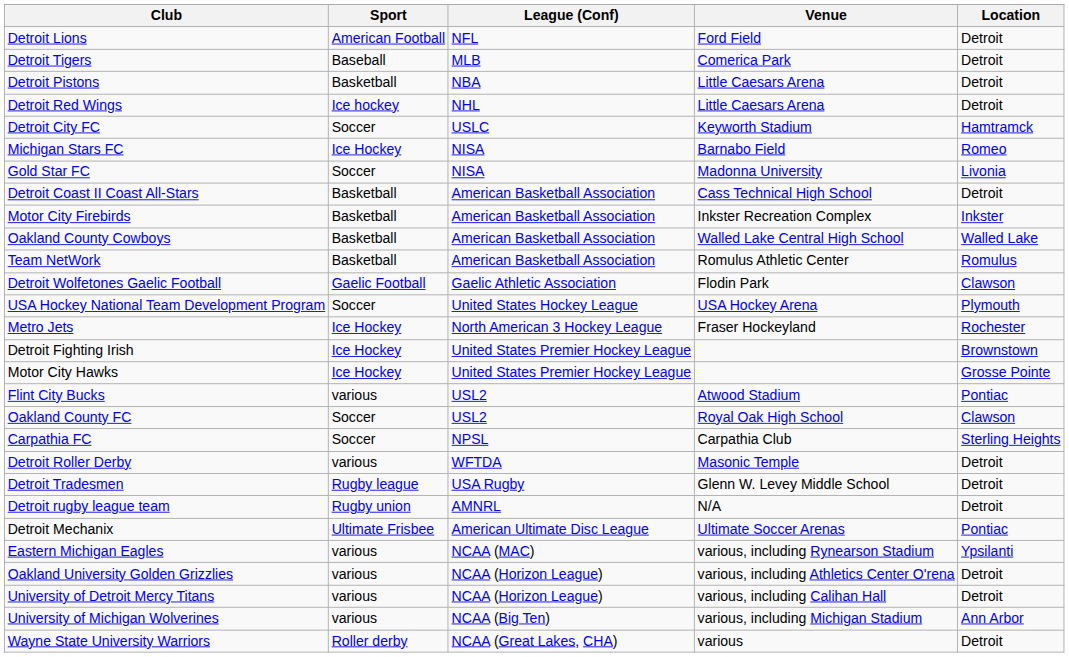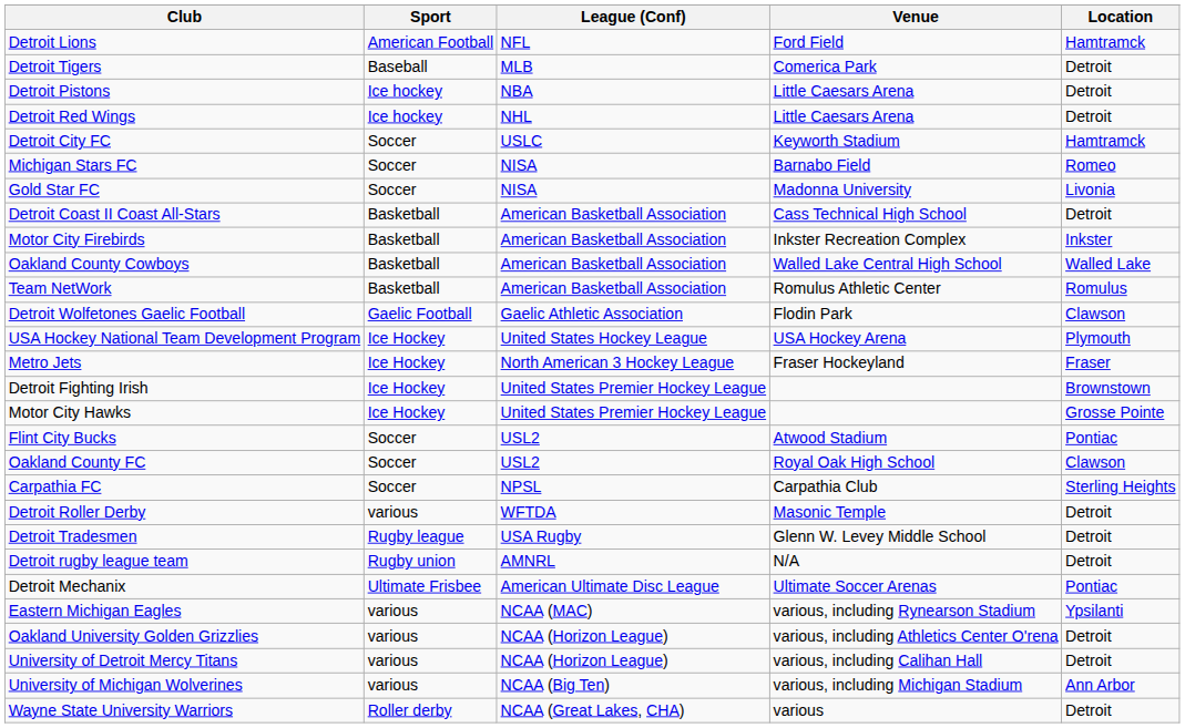 <table class="wikitable">
 <tr>
 </tr>
 <tr>
 <th style="background:light gray; color:black">Club</th>
 <th style="background:light gray; color:black">Sport</th>
 <th style="background:light gray; color:black">League (Conf)</th>
 <th style="background:light gray; color:black">Venue</th>
 <th style="background:light gray; color:black">Location</th>
 </tr>
 <tr>
 <td><a href='#'>Detroit Lions</a></td>
 <td><a href='#'>American Football</a></td>
 <td><a href='#'>NFL</a></td>
 <td><a href='#'>Ford Field</a></td>
-<td>Detroit</td>
+<td><a href='#'>Hamtramck</a></td>
 </tr>
 <tr>
 <td><a href='#'>Detroit Tigers</a></td>
 <td>Baseball</td>
 <td><a href='#'>MLB</a></td>
 <td><a href='#'>Comerica Park</a></td>
 <td>Detroit</td>
 </tr>
 <tr>
 <td><a href='#'>Detroit Pistons</a></td>
-<td>Basketball</td>
+<td><a href='#'>Ice hockey</a></td>
 <td><a href='#'>NBA</a></td>
 <td><a href='#'>Little Caesars Arena</a></td>
 <td>Detroit</td>
 </tr>
 <tr>
 <td><a href='#'>Detroit Red Wings</a></td>
 <td><a href='#'>Ice hockey</a></td>
 <td><a href='#'>NHL</a></td>
 <td><a href='#'>Little Caesars Arena</a></td>
 <td>Detroit</td>
 </tr>
 <tr>
 <td><a href='#'>Detroit City FC</a></td>
 <td>Soccer</td>
 <td><a href='#'>USLC</a></td>
 <td><a href='#'>Keyworth Stadium</a></td>
 <td><a href='#'>Hamtramck</a></td>
 </tr>
 <tr>
 <td><a href='#'>Michigan Stars FC</a></td>
-<td><a href='#'>Ice Hockey</a></td>
+<td>Soccer</td>
 <td><a href='#'>NISA</a></td>
 <td><a href='#'>Barnabo Field</a></td>
 <td><a href='#'>Romeo</a></td>
 </tr>
 <tr>
 <td><a href='#'>Gold Star FC</a></td>
 <td>Soccer</td>
 <td><a href='#'>NISA</a></td>
 <td><a href='#'>Madonna University</a></td>
 <td><a href='#'>Livonia</a></td>
 </tr>
 <tr>
 <td><a href='#'>Detroit Coast II Coast All-Stars</a></td>
 <td>Basketball</td>
 <td><a href='#'>American Basketball Association</a></td>
 <td><a href='#'>Cass Technical High School</a></td>
 <td>Detroit</td>
 </tr>
 <tr>
 <td><a href='#'>Motor City Firebirds</a></td>
 <td>Basketball</td>
 <td><a href='#'>American Basketball Association</a></td>
 <td>Inkster Recreation Complex</td>
 <td><a href='#'>Inkster</a></td>
 </tr>
 <tr>
 <td><a href='#'>Oakland County Cowboys</a></td>
 <td>Basketball</td>
 <td><a href='#'>American Basketball Association</a></td>
 <td><a href='#'>Walled Lake Central High School</a></td>
 <td><a href='#'>Walled Lake</a></td>
 </tr>
 <tr>
 <td><a href='#'>Team NetWork</a></td>
 <td>Basketball</td>
 <td><a href='#'>American Basketball Association</a></td>
 <td>Romulus Athletic Center</td>
 <td><a href='#'>Romulus</a></td>
 </tr>
 <tr>
 <td><a href='#'>Detroit Wolfetones Gaelic Football</a></td>
 <td><a href='#'>Gaelic Football</a></td>
 <td><a href='#'>Gaelic Athletic Association</a></td>
 <td>Flodin Park</td>
 <td><a href='#'>Clawson</a></td>
 </tr>
 <tr>
 <td><a href='#'>USA Hockey National Team Development Program</a></td>
-<td>Soccer</td>
+<td><a href='#'>Ice Hockey</a></td>
 <td><a href='#'>United States Hockey League</a></td>
 <td><a href='#'>USA Hockey Arena</a></td>
 <td><a href='#'>Plymouth</a></td>
 </tr>
 <tr>
 <td><a href='#'>Metro Jets</a></td>
 <td><a href='#'>Ice Hockey</a></td>
 <td><a href='#'>North American 3 Hockey League</a></td>
 <td>Fraser Hockeyland</td>
-<td><a href='#'>Rochester</a></td>
+<td><a href='#'>Fraser</a></td>
 </tr>
 <tr>
 <td>Detroit Fighting Irish</td>
 <td><a href='#'>Ice Hockey</a></td>
 <td><a href='#'>United States Premier Hockey League</a></td>
 <td></td>
 <td><a href='#'>Brownstown</a></td>
 </tr>
 <tr>
 <td>Motor City Hawks</td>
 <td><a href='#'>Ice Hockey</a></td>
 <td><a href='#'>United States Premier Hockey League</a></td>
 <td></td>
 <td><a href='#'>Grosse Pointe</a></td>
 </tr>
 <tr>
 <td><a href='#'>Flint City Bucks</a></td>
-<td>various</td>
+<td>Soccer</td>
 <td><a href='#'>USL2</a></td>
 <td><a href='#'>Atwood Stadium</a></td>
 <td><a href='#'>Pontiac</a></td>
 </tr>
 <tr>
 <td><a href='#'>Oakland County FC</a></td>
 <td>Soccer</td>
 <td><a href='#'>USL2</a></td>
 <td><a href='#'>Royal Oak High School</a></td>
 <td><a href='#'>Clawson</a></td>
 </tr>
 <tr>
 <td><a href='#'>Carpathia FC</a></td>
 <td>Soccer</td>
 <td><a href='#'>NPSL</a></td>
 <td>Carpathia Club</td>
 <td><a href='#'>Sterling Heights</a></td>
 </tr>
 <tr>
 <td><a href='#'>Detroit Roller Derby</a></td>
 <td>various</td>
 <td><a href='#'>WFTDA</a></td>
 <td><a href='#'>Masonic Temple</a></td>
 <td>Detroit</td>
 </tr>
 <tr>
 <td><a href='#'>Detroit Tradesmen</a></td>
 <td><a href='#'>Rugby league</a></td>
 <td><a href='#'>USA Rugby</a></td>
 <td>Glenn W. Levey Middle School</td>
 <td>Detroit</td>
 </tr>
 <tr>
 <td><a href='#'>Detroit rugby league team</a></td>
 <td><a href='#'>Rugby union</a></td>
 <td><a href='#'>AMNRL</a></td>
 <td>N/A</td>
 <td>Detroit</td>
 </tr>
 <tr>
 <td>Detroit Mechanix</td>
 <td><a href='#'>Ultimate Frisbee</a></td>
 <td><a href='#'>American Ultimate Disc League</a></td>
 <td><a href='#'>Ultimate Soccer Arenas</a></td>
 <td><a href='#'>Pontiac</a></td>
 </tr>
 <tr>
 <td><a href='#'>Eastern Michigan Eagles</a></td>
 <td>various</td>
 <td><a href='#'>NCAA</a> (<a href='#'>MAC</a>)</td>
 <td>various, including <a href='#'>Rynearson Stadium</a></td>
 <td><a href='#'>Ypsilanti</a></td>
 </tr>
 <tr>
 <td><a href='#'>Oakland University Golden Grizzlies</a></td>
 <td>various</td>
 <td><a href='#'>NCAA</a> (<a href='#'>Horizon League</a>)</td>
 <td>various, including <a href='#'>Athletics Center O'rena</a></td>
 <td>Detroit</td>
 </tr>
 <tr>
 <td><a href='#'>University of Detroit Mercy Titans</a></td>
 <td>various</td>
 <td><a href='#'>NCAA</a> (<a href='#'>Horizon League</a>)</td>
 <td>various, including <a href='#'>Calihan Hall</a></td>
 <td>Detroit</td>
 </tr>
 <tr>
 <td><a href='#'>University of Michigan Wolverines</a></td>
 <td>various</td>
 <td><a href='#'>NCAA</a> (<a href='#'>Big Ten</a>)</td>
 <td>various, including <a href='#'>Michigan Stadium</a></td>
 <td><a href='#'>Ann Arbor</a></td>
 </tr>
 <tr>
 <td><a href='#'>Wayne State University Warriors</a></td>
 <td><a href='#'>Roller derby</a></td>
 <td><a href='#'>NCAA</a> (<a href='#'>Great Lakes</a>, <a href='#'>CHA</a>)</td>
 <td>various</td>
 <td>Detroit</td>
 </tr>
 </table>
